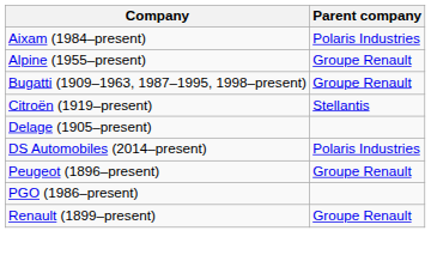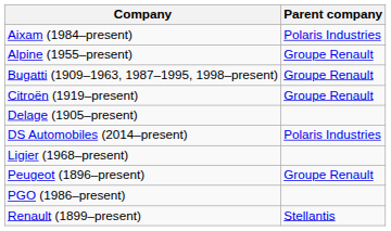 <table class="wikitable sortable">
 <tr>
 <th>Company</th>
 <th>Parent company</th>
 </tr>
 <tr>
 <td><a href='#'>Aixam</a> (1984–present)</td>
 <td><a href='#'>Polaris Industries</a></td>
 </tr>
 <tr>
 <td><a href='#'>Alpine</a> (1955–present)</td>
 <td><a href='#'>Groupe Renault</a></td>
 </tr>
 <tr>
 <td><a href='#'>Bugatti</a> (1909–1963, 1987–1995, 1998–present)</td>
 <td><a href='#'>Groupe Renault</a></td>
 </tr>
 <tr>
 <td><a href='#'>Citroën</a> (1919–present)</td>
-<td><a href='#'>Stellantis</a></td>
+<td><a href='#'>Groupe Renault</a></td>
 </tr>
 <tr>
 <td><a href='#'>Delage</a> (1905–present)</td>
 <td></td>
 </tr>
 <tr>
 <td><a href='#'>DS Automobiles</a> (2014–present)</td>
 <td><a href='#'>Polaris Industries</a></td>
+</tr>
+<tr>
+<td><a href='#'>Ligier</a> (1968–present)</td>
+<td></td>
 </tr>
 <tr>
 <td><a href='#'>Peugeot</a> (1896–present)</td>
 <td><a href='#'>Groupe Renault</a></td>
 </tr>
 <tr>
 <td><a href='#'>PGO</a> (1986–present)</td>
 <td></td>
 </tr>
 <tr>
 <td><a href='#'>Renault</a> (1899–present)</td>
-<td><a href='#'>Groupe Renault</a></td>
+<td><a href='#'>Stellantis</a></td>
 </tr>
 </table>
